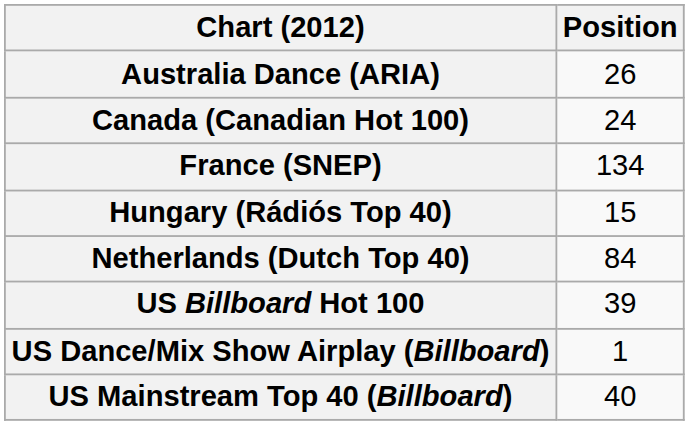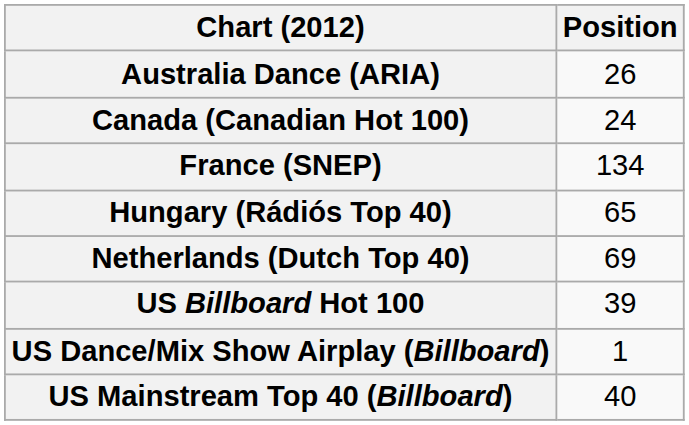 <table class="wikitable sortable plainrowheaders" style="text-align:center">
 <tr>
 <th scope="col">Chart (2012)</th>
 <th scope="col">Position</th>
 </tr>
 <tr>
 <th scope="row">Australia Dance (ARIA)</th>
 <td>26</td>
 </tr>
 <tr>
 <th scope="row">Canada (Canadian Hot 100)</th>
 <td>24</td>
 </tr>
 <tr>
 <th scope="row">France (SNEP)</th>
 <td style="text-align:center;">134</td>
 </tr>
 <tr>
 <th scope="row">Hungary (Rádiós Top 40)</th>
-<td>15</td>
+<td>65</td>
 </tr>
 <tr>
 <th scope="row">Netherlands (Dutch Top 40)</th>
-<td>84</td>
+<td>69</td>
 </tr>
 <tr>
 <th scope="row">US <em>Billboard</em> Hot 100</th>
 <td>39</td>
 </tr>
 <tr>
 <th scope="row">US Dance/Mix Show Airplay (<em>Billboard</em>)</th>
 <td>1</td>
 </tr>
 <tr>
 <th scope="row">US Mainstream Top 40 (<em>Billboard</em>)</th>
 <td>40</td>
 </tr>
 </table>
